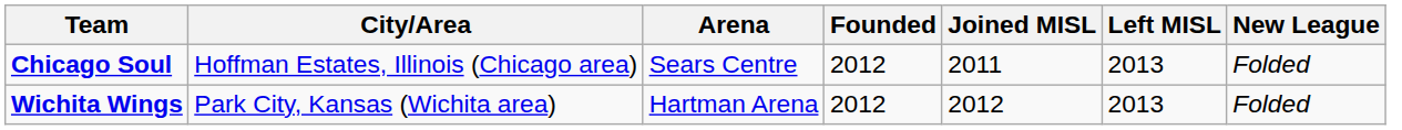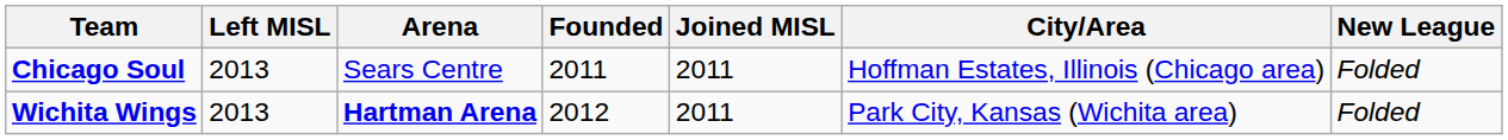 <table class="wikitable">
 <tr>
 <th>Team</th>
-<th>City/Area</th>
+<th>Left MISL</th>
 <th>Arena</th>
 <th>Founded</th>
 <th>Joined MISL</th>
-<th>Left MISL</th>
+<th>City/Area</th>
 <th>New League</th>
 </tr>
 <tr>
 <td><strong><a href='#'>Chicago Soul</a></strong></td>
+<td>2013</td>
+<td><a href='#'>Sears Centre</a></td>
+<td>2011</td>
+<td>2011</td>
 <td><a href='#'>Hoffman Estates, Illinois</a> (<a href='#'>Chicago area</a>)</td>
-<td><a href='#'>Sears Centre</a></td>
-<td>2012</td>
-<td>2011</td>
-<td>2013</td>
 <td><em>Folded</em></td>
 </tr>
 <tr>
 <td><strong><a href='#'>Wichita Wings</a></strong></td>
+<td>2013</td>
+<td><strong><a href='#'>Hartman Arena</a></strong></td>
+<td>2012</td>
+<td>2011</td>
 <td><a href='#'>Park City, Kansas</a> (<a href='#'>Wichita area</a>)</td>
-<td><a href='#'>Hartman Arena</a></td>
-<td>2012</td>
-<td>2012</td>
-<td>2013</td>
 <td><em>Folded</em></td>
 </tr>
 </table>
